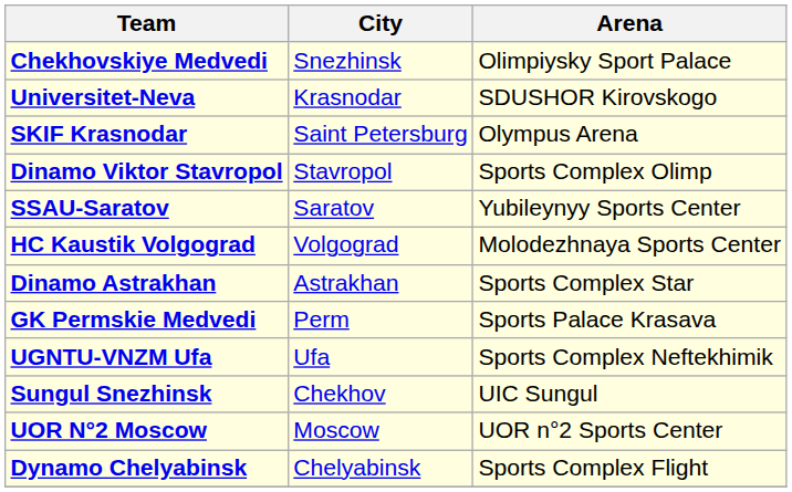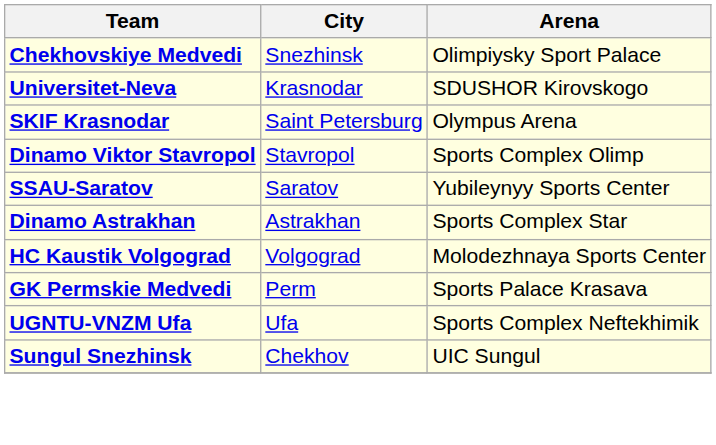 <table class="wikitable sortable">
 <tr>
 <th>Team</th>
 <th>City</th>
 <th>Arena</th>
 </tr>
 <tr bgcolor=ffffe0>
 <td><strong><a href='#'>Chekhovskiye Medvedi</a></strong></td>
 <td><a href='#'>Snezhinsk</a></td>
 <td>Olimpiysky Sport Palace</td>
 </tr>
 <tr bgcolor=ffffe0>
 <td><strong><a href='#'>Universitet-Neva</a></strong></td>
 <td><a href='#'>Krasnodar</a></td>
 <td>SDUSHOR Kirovskogo</td>
 </tr>
 <tr bgcolor=ffffe0>
 <td><strong><a href='#'>SKIF Krasnodar</a></strong></td>
 <td><a href='#'>Saint Petersburg</a></td>
 <td>Olympus Arena</td>
 </tr>
 <tr bgcolor=ffffe0>
 <td><strong><a href='#'>Dinamo Viktor Stavropol</a></strong></td>
 <td><a href='#'>Stavropol</a></td>
 <td>Sports Complex Olimp</td>
 </tr>
 <tr bgcolor=ffffe0>
 <td><strong><a href='#'>SSAU-Saratov</a></strong></td>
 <td><a href='#'>Saratov</a></td>
 <td>Yubileynyy Sports Center</td>
 </tr>
 <tr bgcolor=ffffe0>
+<td><strong><a href='#'>Dinamo Astrakhan</a></strong></td>
+<td><a href='#'>Astrakhan</a></td>
+<td>Sports Complex Star</td>
+</tr>
+<tr bgcolor=ffffe0>
 <td><strong><a href='#'>HC Kaustik Volgograd</a></strong></td>
 <td><a href='#'>Volgograd</a></td>
 <td>Molodezhnaya Sports Center</td>
-</tr>
-<tr bgcolor=ffffe0>
-<td><strong><a href='#'>Dinamo Astrakhan</a></strong></td>
-<td><a href='#'>Astrakhan</a></td>
-<td>Sports Complex Star</td>
 </tr>
 <tr bgcolor=ffffe0>
 <td><strong><a href='#'>GK Permskie Medvedi</a></strong></td>
 <td><a href='#'>Perm</a></td>
 <td>Sports Palace Krasava</td>
 </tr>
 <tr bgcolor=ffffe0>
 <td><strong><a href='#'>UGNTU-VNZM Ufa</a></strong></td>
 <td><a href='#'>Ufa</a></td>
 <td>Sports Complex Neftekhimik</td>
 </tr>
 <tr bgcolor=ffffe0>
 <td><strong><a href='#'>Sungul Snezhinsk</a></strong></td>
 <td><a href='#'>Chekhov</a></td>
 <td>UIC Sungul</td>
 </tr>
-<tr bgcolor=ffffe0>
-<td><strong><a href='#'>UOR N°2 Moscow</a></strong></td>
-<td><a href='#'>Moscow</a></td>
-<td>UOR n°2 Sports Center</td>
-</tr>
-<tr bgcolor=ffffe0>
-<td><strong><a href='#'>Dynamo Chelyabinsk</a></strong></td>
-<td><a href='#'>Chelyabinsk</a></td>
-<td>Sports Complex Flight</td>
-</tr>
 <tr>
 </tr>
 </table>
